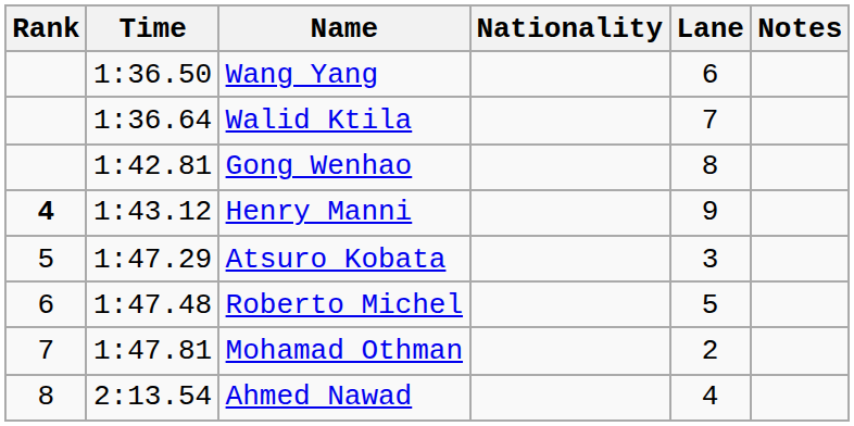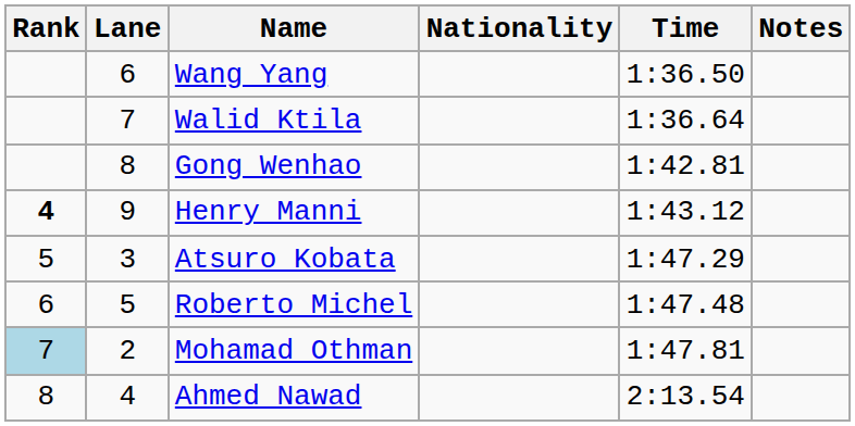 <table class="wikitable sortable" style="text-align:center">
 <tr>
 <th>Rank</th>
-<th>Time</th>
+<th>Lane</th>
 <th>Name</th>
 <th>Nationality</th>
-<th>Lane</th>
+<th>Time</th>
 <th>Notes</th>
 </tr>
 <tr>
 <td></td>
-<td>1:36.50</td>
+<td>6</td>
 <td align=left><a href='#'>Wang Yang</a></td>
 <td align=left></td>
-<td>6</td>
+<td>1:36.50</td>
 <td></td>
 </tr>
 <tr>
 <td></td>
-<td>1:36.64</td>
+<td>7</td>
 <td align=left><a href='#'>Walid Ktila</a></td>
 <td align=left></td>
-<td>7</td>
+<td>1:36.64</td>
 <td></td>
 </tr>
 <tr>
 <td></td>
-<td>1:42.81</td>
+<td>8</td>
 <td align=left><a href='#'>Gong Wenhao</a></td>
 <td align=left></td>
-<td>8</td>
+<td>1:42.81</td>
 <td></td>
 </tr>
 <tr>
 <td><strong>4</strong></td>
-<td>1:43.12</td>
+<td>9</td>
 <td align=left><a href='#'>Henry Manni</a></td>
 <td align=left></td>
-<td>9</td>
+<td>1:43.12</td>
 <td></td>
 </tr>
 <tr>
 <td>5</td>
-<td>1:47.29</td>
+<td>3</td>
 <td align=left><a href='#'>Atsuro Kobata</a></td>
 <td align=left></td>
-<td>3</td>
+<td>1:47.29</td>
 <td></td>
 </tr>
 <tr>
 <td>6</td>
-<td>1:47.48</td>
+<td>5</td>
 <td align=left><a href='#'>Roberto Michel</a></td>
 <td align=left></td>
-<td>5</td>
+<td>1:47.48</td>
 <td></td>
 </tr>
 <tr>
-<td>7</td>
-<td>1:47.81</td>
+<td style="background: lightblue;">7</td>
+<td>2</td>
 <td align=left><a href='#'>Mohamad Othman</a></td>
 <td align=left></td>
-<td>2</td>
+<td>1:47.81</td>
 <td></td>
 </tr>
 <tr>
 <td>8</td>
-<td>2:13.54</td>
+<td>4</td>
 <td align=left><a href='#'>Ahmed Nawad</a></td>
 <td align=left></td>
-<td>4</td>
+<td>2:13.54</td>
 <td></td>
 </tr>
 </table>
